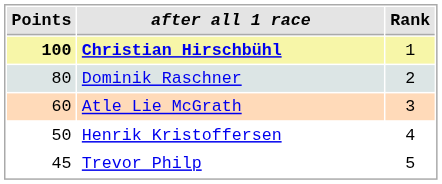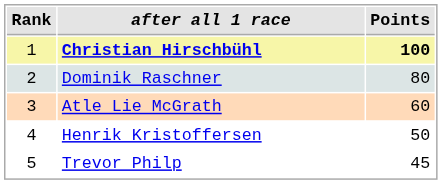 <table cellspacing="1" cellpadding="3" style="border:1px solid #aaa; font-size:86%;">
 <tr style="background:#e4e4e4;">
+<th style="border-bottom:1px solid #aaa; width:10px;">Rank</th>
+<th style="border-bottom:1px solid #aaa; width:200px; white-space:nowrap;"><em>after all 1 race</em></th>
 <th style="border-bottom:1px solid #aaa; width:20px;">Points</th>
-<th style="border-bottom:1px solid #aaa; width:200px; white-space:nowrap;"><em>after all 1 race</em></th>
-<th style="border-bottom:1px solid #aaa; width:10px;">Rank</th>
 </tr>
 <tr style="background:#f7f6a8;">
+<td style="text-align:center;">1</td>
+<td> <strong><a href='#'>Christian Hirschbühl</a></strong></td>
 <td align="right"><strong>100</strong></td>
-<td> <strong><a href='#'>Christian Hirschbühl</a></strong></td>
-<td style="text-align:center;">1</td>
 </tr>
 <tr style="background:#dce5e5;">
+<td style="text-align:center;">2</td>
+<td> <a href='#'>Dominik Raschner</a></td>
 <td align="right">80</td>
-<td> <a href='#'>Dominik Raschner</a></td>
-<td style="text-align:center;">2</td>
 </tr>
 <tr style="background:#ffdab9;">
+<td style="text-align:center;">3</td>
+<td> <a href='#'>Atle Lie McGrath</a></td>
 <td align="right">60</td>
-<td> <a href='#'>Atle Lie McGrath</a></td>
-<td style="text-align:center;">3</td>
 </tr>
 <tr>
+<td style="text-align:center;">4</td>
+<td> <a href='#'>Henrik Kristoffersen</a></td>
 <td align="right">50</td>
-<td> <a href='#'>Henrik Kristoffersen</a></td>
-<td style="text-align:center;">4</td>
 </tr>
 <tr>
+<td style="text-align:center;">5</td>
+<td> <a href='#'>Trevor Philp</a></td>
 <td align="right">45</td>
-<td> <a href='#'>Trevor Philp</a></td>
-<td style="text-align:center;">5</td>
 </tr>
 </table>
